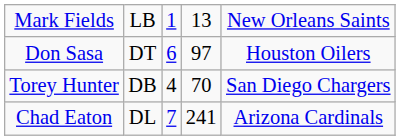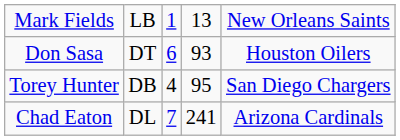 <table class=wikitable style="text-align:center">
 <tr>
 <td><a href='#'>Mark Fields</a></td>
 <td>LB</td>
 <td><a href='#'>1</a></td>
 <td>13</td>
 <td><a href='#'>New Orleans Saints</a></td>
 </tr>
 <tr>
 <td><a href='#'>Don Sasa</a></td>
 <td>DT</td>
 <td><a href='#'>6</a></td>
-<td>97</td>
+<td>93</td>
 <td><a href='#'>Houston Oilers</a></td>
 </tr>
 <tr>
 <td><a href='#'>Torey Hunter</a></td>
 <td>DB</td>
 <td>4</td>
-<td>70</td>
+<td>95</td>
 <td><a href='#'>San Diego Chargers</a></td>
 </tr>
 <tr>
 <td><a href='#'>Chad Eaton</a></td>
 <td>DL</td>
 <td><a href='#'>7</a></td>
 <td>241</td>
 <td><a href='#'>Arizona Cardinals</a></td>
 </tr>
 </table>
